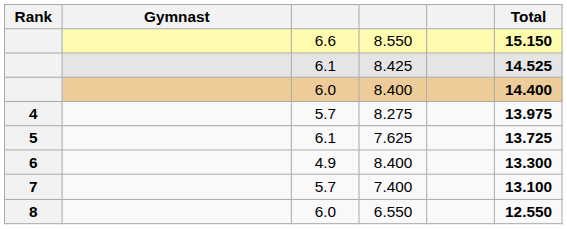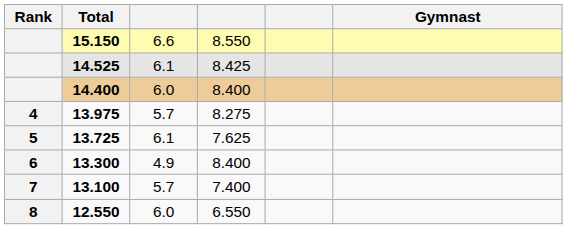 <table class="wikitable sortable" style="text-align:center; font-size:95%">
 <tr>
 <th scope="col" style="width:50px;">Rank</th>
-<th scope="col" style="width:220px;">Gymnast</th>
+<th scope="col" style="width:60px;">Total</th>
 <th scope="col" style="width:60px;"></th>
 <th scope="col" style="width:60px;"></th>
 <th scope="col" style="width:60px;"></th>
-<th scope="col" style="width:60px;">Total</th>
+<th scope="col" style="width:220px;">Gymnast</th>
 </tr>
 <tr style="background:#fffcaf;">
 <th scope=row style="text-align:center"></th>
-<td style="text-align:left;"></td>
+<td><strong>15.150</strong></td>
 <td>6.6</td>
 <td>8.550</td>
 <td></td>
-<td><strong>15.150</strong></td>
+<td style="text-align:left;"></td>
 </tr>
 <tr style="background:#e5e5e5;">
 <th scope=row style="text-align:center"></th>
-<td style="text-align:left;"></td>
+<td><strong>14.525</strong></td>
 <td>6.1</td>
 <td>8.425</td>
 <td></td>
-<td><strong>14.525</strong></td>
+<td style="text-align:left;"></td>
 </tr>
 <tr style="background:#ec9;">
 <th scope=row style="text-align:center"></th>
-<td style="text-align:left;"></td>
+<td><strong>14.400</strong></td>
 <td>6.0</td>
 <td>8.400</td>
 <td></td>
-<td><strong>14.400</strong></td>
+<td style="text-align:left;"></td>
 </tr>
 <tr>
 <th scope=row style="text-align:center">4</th>
-<td style="text-align:left;"></td>
+<td><strong>13.975</strong></td>
 <td>5.7</td>
 <td>8.275</td>
 <td></td>
-<td><strong>13.975</strong></td>
+<td style="text-align:left;"></td>
 </tr>
 <tr>
 <th scope=row style="text-align:center">5</th>
-<td style="text-align:left;"></td>
+<td><strong>13.725</strong></td>
 <td>6.1</td>
 <td>7.625</td>
 <td></td>
-<td><strong>13.725</strong></td>
+<td style="text-align:left;"></td>
 </tr>
 <tr>
 <th scope=row style="text-align:center">6</th>
-<td style="text-align:left;"></td>
+<td><strong>13.300</strong></td>
 <td>4.9</td>
 <td>8.400</td>
 <td></td>
-<td><strong>13.300</strong></td>
+<td style="text-align:left;"></td>
 </tr>
 <tr>
 <th scope=row style="text-align:center">7</th>
-<td style="text-align:left;"></td>
+<td><strong>13.100</strong></td>
 <td>5.7</td>
 <td>7.400</td>
 <td></td>
-<td><strong>13.100</strong></td>
+<td style="text-align:left;"></td>
 </tr>
 <tr>
 <th scope=row style="text-align:center">8</th>
-<td style="text-align:left;"></td>
+<td><strong>12.550</strong></td>
 <td>6.0</td>
 <td>6.550</td>
 <td></td>
-<td><strong>12.550</strong></td>
+<td style="text-align:left;"></td>
 </tr>
 </table>
